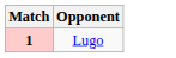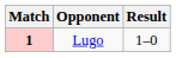 <table class="wikitable" style="font-size:100%; text-align:center">
 <tr>
 <th>Match</th>
 <th>Opponent</th>
+<th>Result</th>
 </tr>
 <tr>
 <td bgcolor=#FFCCCC><strong>1</strong></td>
 <td><a href='#'>Lugo</a></td>
+<td>1–0</td>
 </tr>
 </table>
